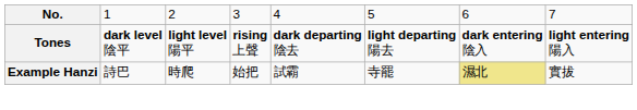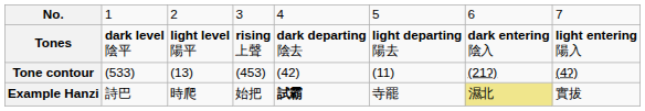 <table class="wikitable">
 <tr>
 <th>No.</th>
 <td>1</td>
 <td>2</td>
 <td>3</td>
 <td>4</td>
 <td>5</td>
 <td>6</td>
 <td>7</td>
 </tr>
 <tr>
 <th>Tones</th>
 <td><strong>dark level</strong><br>陰平</td>
 <td><strong>light level</strong><br>陽平</td>
 <td><strong>rising</strong><br>上聲</td>
 <td><strong>dark departing</strong><br>陰去</td>
 <td><strong>light departing</strong><br>陽去</td>
 <td><strong>dark entering</strong><br>陰入</td>
 <td><strong>light entering</strong><br>陽入</td>
 </tr>
 <tr>
+<th>Tone contour</th>
+<td> (533)</td>
+<td> (13)</td>
+<td> (453)</td>
+<td> (42)</td>
+<td> (11)</td>
+<td> <u>(21ʔ)</u></td>
+<td> <u>(4ʔ)</u></td>
+</tr>
+<tr>
 <th>Example Hanzi</th>
 <td>詩巴</td>
 <td>時爬</td>
 <td>始把</td>
-<td>試霸</td>
+<td><strong>試霸</strong></td>
 <td>寺罷</td>
 <td style="background: khaki;">濕北</td>
 <td>實拔</td>
 </tr>
 </table>
